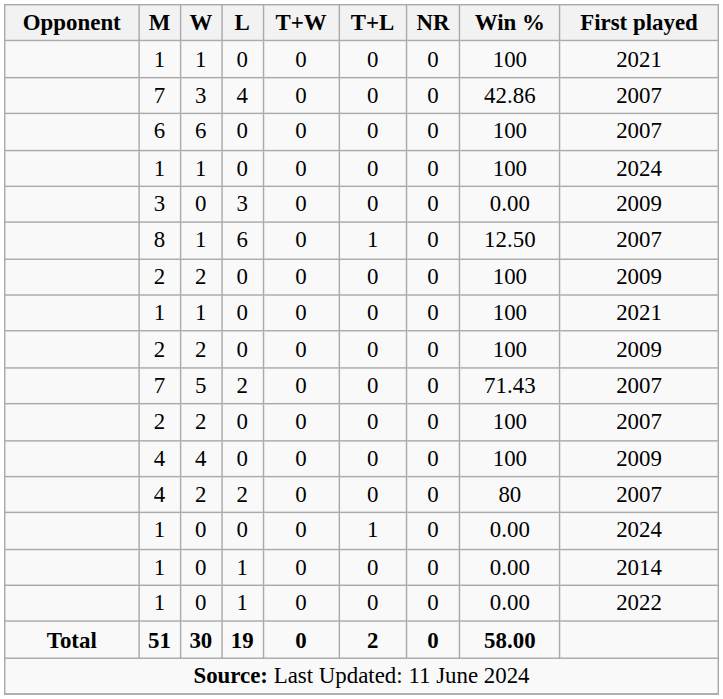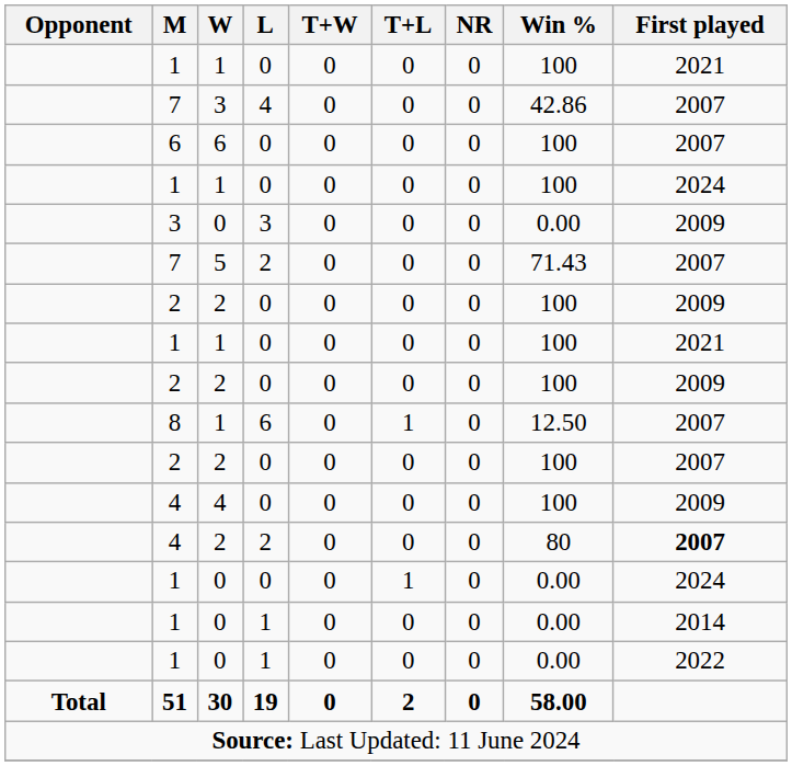 <table class="wikitable" style="text-align: center; width: 500px;">
 <tr>
 <th>Opponent</th>
 <th>M</th>
 <th>W</th>
 <th>L</th>
 <th>T+W</th>
 <th>T+L</th>
 <th>NR</th>
 <th>Win %</th>
 <th>First played</th>
 </tr>
 <tr>
 <td align="left"></td>
 <td>1</td>
 <td>1</td>
 <td>0</td>
 <td>0</td>
 <td>0</td>
 <td>0</td>
 <td>100</td>
 <td>2021</td>
 </tr>
 <tr>
 <td align="left"></td>
 <td>7</td>
 <td>3</td>
 <td>4</td>
 <td>0</td>
 <td>0</td>
 <td>0</td>
 <td>42.86</td>
 <td>2007</td>
 </tr>
 <tr>
 <td align="left"></td>
 <td>6</td>
 <td>6</td>
 <td>0</td>
 <td>0</td>
 <td>0</td>
 <td>0</td>
 <td>100</td>
 <td>2007</td>
 </tr>
 <tr>
 <td align="left"></td>
 <td>1</td>
 <td>1</td>
 <td>0</td>
 <td>0</td>
 <td>0</td>
 <td>0</td>
 <td>100</td>
 <td>2024</td>
 </tr>
 <tr>
 <td align="left"></td>
 <td>3</td>
 <td>0</td>
 <td>3</td>
 <td>0</td>
 <td>0</td>
 <td>0</td>
 <td>0.00</td>
 <td>2009</td>
 </tr>
 <tr>
 <td align="left"></td>
-<td>8</td>
-<td>1</td>
-<td>6</td>
+<td>7</td>
+<td>5</td>
+<td>2</td>
 <td>0</td>
-<td>1</td>
 <td>0</td>
-<td>12.50</td>
+<td>0</td>
+<td>71.43</td>
 <td>2007</td>
 </tr>
 <tr>
 <td align="left"></td>
 <td>2</td>
 <td>2</td>
 <td>0</td>
 <td>0</td>
 <td>0</td>
 <td>0</td>
 <td>100</td>
 <td>2009</td>
 </tr>
 <tr>
 <td align="left"></td>
 <td>1</td>
 <td>1</td>
 <td>0</td>
 <td>0</td>
 <td>0</td>
 <td>0</td>
 <td>100</td>
 <td>2021</td>
 </tr>
 <tr>
 <td align="left"></td>
 <td>2</td>
 <td>2</td>
 <td>0</td>
 <td>0</td>
 <td>0</td>
 <td>0</td>
 <td>100</td>
 <td>2009</td>
 </tr>
 <tr>
 <td align="left"></td>
-<td>7</td>
-<td>5</td>
-<td>2</td>
+<td>8</td>
+<td>1</td>
+<td>6</td>
 <td>0</td>
+<td>1</td>
 <td>0</td>
-<td>0</td>
-<td>71.43</td>
+<td>12.50</td>
 <td>2007</td>
 </tr>
 <tr>
 <td align="left"></td>
 <td>2</td>
 <td>2</td>
 <td>0</td>
 <td>0</td>
 <td>0</td>
 <td>0</td>
 <td>100</td>
 <td>2007</td>
 </tr>
 <tr>
 <td align="left"></td>
 <td>4</td>
 <td>4</td>
 <td>0</td>
 <td>0</td>
 <td>0</td>
 <td>0</td>
 <td>100</td>
 <td>2009</td>
 </tr>
 <tr>
 <td align="left"></td>
 <td>4</td>
 <td>2</td>
 <td>2</td>
 <td>0</td>
 <td>0</td>
 <td>0</td>
 <td>80</td>
-<td>2007</td>
+<td><strong>2007</strong></td>
 </tr>
 <tr>
 <td align="left"></td>
 <td>1</td>
 <td>0</td>
 <td>0</td>
 <td>0</td>
 <td>1</td>
 <td>0</td>
 <td>0.00</td>
 <td>2024</td>
 </tr>
 <tr>
 <td align="left"></td>
 <td>1</td>
 <td>0</td>
 <td>1</td>
 <td>0</td>
 <td>0</td>
 <td>0</td>
 <td>0.00</td>
 <td>2014</td>
 </tr>
 <tr>
 <td align="left"></td>
 <td>1</td>
 <td>0</td>
 <td>1</td>
 <td>0</td>
 <td>0</td>
 <td>0</td>
 <td>0.00</td>
 <td>2022</td>
 </tr>
 <tr>
 <td><strong>Total</strong></td>
 <td><strong>51</strong></td>
 <td><strong>30</strong></td>
 <td><strong>19</strong></td>
 <td><strong>0</strong></td>
 <td><strong>2</strong></td>
 <td><strong>0</strong></td>
 <td><strong>58.00</strong></td>
 <td></td>
 </tr>
 <tr>
 <td colspan="9"><strong>Source:</strong> Last Updated: 11 June 2024</td>
 </tr>
 <tr>
 </tr>
 </table>
